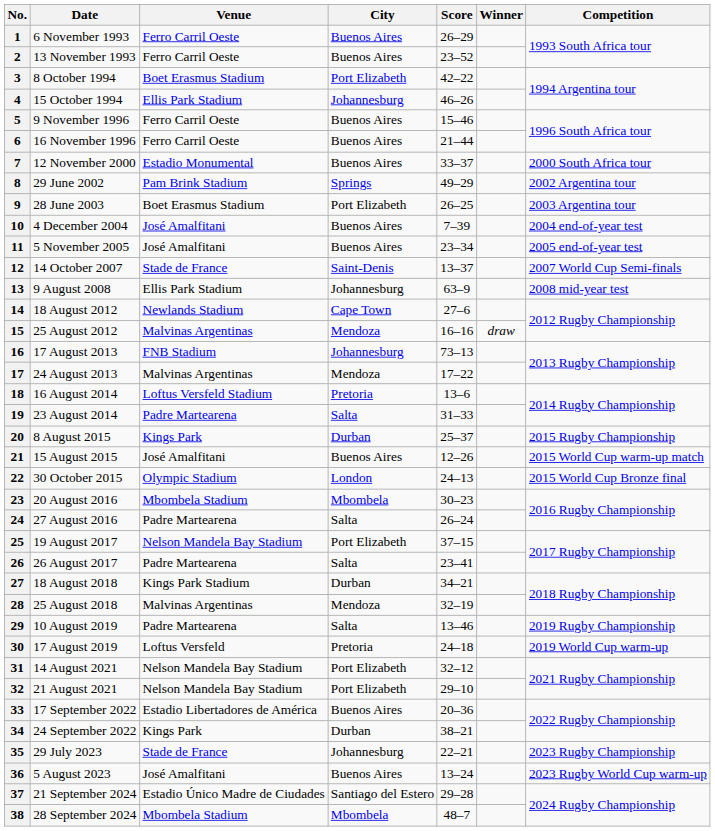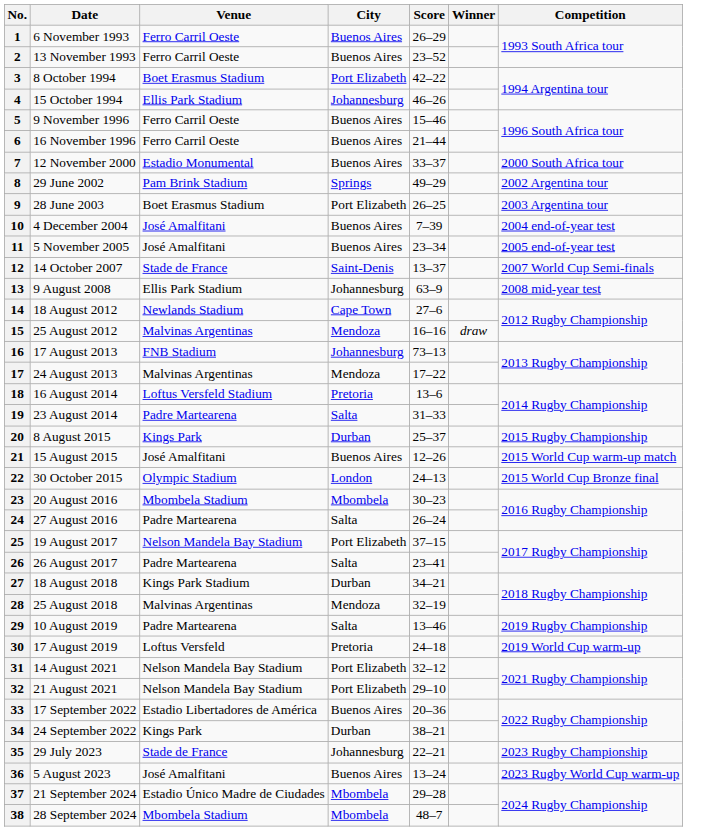 <table class="wikitable sortable">
 <tr>
 <th>No.</th>
 <th>Date</th>
 <th>Venue</th>
 <th>City</th>
 <th>Score</th>
 <th>Winner</th>
 <th>Competition</th>
 </tr>
 <tr>
 <th>1</th>
 <td>6 November 1993</td>
 <td><a href='#'>Ferro Carril Oeste</a></td>
 <td><a href='#'>Buenos Aires</a></td>
 <td align="center">26–29</td>
 <td></td>
 <td rowspan=2><a href='#'>1993 South Africa tour</a></td>
 </tr>
 <tr>
 <th>2</th>
 <td>13 November 1993</td>
 <td>Ferro Carril Oeste</td>
 <td>Buenos Aires</td>
 <td align="center">23–52</td>
 <td></td>
 </tr>
 <tr>
 <th>3</th>
 <td>8 October 1994</td>
 <td><a href='#'>Boet Erasmus Stadium</a></td>
 <td><a href='#'>Port Elizabeth</a></td>
 <td align="center">42–22</td>
 <td></td>
 <td rowspan=2><a href='#'>1994 Argentina tour</a></td>
 </tr>
 <tr>
 <th>4</th>
 <td>15 October 1994</td>
 <td><a href='#'>Ellis Park Stadium</a></td>
 <td><a href='#'>Johannesburg</a></td>
 <td align="center">46–26</td>
 <td></td>
 </tr>
 <tr>
 <th>5</th>
 <td>9 November 1996</td>
 <td>Ferro Carril Oeste</td>
 <td>Buenos Aires</td>
 <td align="center">15–46</td>
 <td></td>
 <td rowspan=2><a href='#'>1996 South Africa tour</a></td>
 </tr>
 <tr>
 <th>6</th>
 <td>16 November 1996</td>
 <td>Ferro Carril Oeste</td>
 <td>Buenos Aires</td>
 <td align="center">21–44</td>
 <td></td>
 </tr>
 <tr>
 <th>7</th>
 <td>12 November 2000</td>
 <td><a href='#'>Estadio Monumental</a></td>
 <td>Buenos Aires</td>
 <td align="center">33–37</td>
 <td></td>
 <td><a href='#'>2000 South Africa tour</a></td>
 </tr>
 <tr>
 <th>8</th>
 <td>29 June 2002</td>
 <td><a href='#'>Pam Brink Stadium</a></td>
 <td><a href='#'>Springs</a></td>
 <td align="center">49–29</td>
 <td></td>
 <td><a href='#'>2002 Argentina tour</a></td>
 </tr>
 <tr>
 <th>9</th>
 <td>28 June 2003</td>
 <td>Boet Erasmus Stadium</td>
 <td>Port Elizabeth</td>
 <td align="center">26–25</td>
 <td></td>
 <td><a href='#'>2003 Argentina tour</a></td>
 </tr>
 <tr>
 <th>10</th>
 <td>4 December 2004</td>
 <td><a href='#'>José Amalfitani</a></td>
 <td>Buenos Aires</td>
 <td align="center">7–39</td>
 <td></td>
 <td><a href='#'>2004 end-of-year test</a></td>
 </tr>
 <tr>
 <th>11</th>
 <td>5 November 2005</td>
 <td>José Amalfitani</td>
 <td>Buenos Aires</td>
 <td align="center">23–34</td>
 <td></td>
 <td><a href='#'>2005 end-of-year test</a></td>
 </tr>
 <tr>
 <th>12</th>
 <td>14 October 2007</td>
 <td><a href='#'>Stade de France</a></td>
 <td><a href='#'>Saint-Denis</a> </td>
 <td align="center">13–37</td>
 <td></td>
 <td><a href='#'>2007 World Cup Semi-finals</a></td>
 </tr>
 <tr>
 <th>13</th>
 <td>9 August 2008</td>
 <td>Ellis Park Stadium</td>
 <td>Johannesburg</td>
 <td align="center">63–9</td>
 <td></td>
 <td><a href='#'>2008 mid-year test</a></td>
 </tr>
 <tr>
 <th>14</th>
 <td>18 August 2012</td>
 <td><a href='#'>Newlands Stadium</a></td>
 <td><a href='#'>Cape Town</a></td>
 <td align="center">27–6</td>
 <td></td>
 <td rowspan=2><a href='#'>2012 Rugby Championship</a></td>
 </tr>
 <tr>
 <th>15</th>
 <td>25 August 2012</td>
 <td><a href='#'>Malvinas Argentinas</a></td>
 <td><a href='#'>Mendoza</a></td>
 <td align="center">16–16</td>
 <td align="center"><em>draw</em></td>
 </tr>
 <tr>
 <th>16</th>
 <td>17 August 2013</td>
 <td><a href='#'>FNB Stadium</a></td>
 <td><a href='#'>Johannesburg</a></td>
 <td align="center">73–13</td>
 <td></td>
 <td rowspan=2><a href='#'>2013 Rugby Championship</a></td>
 </tr>
 <tr>
 <th>17</th>
 <td>24 August 2013</td>
 <td>Malvinas Argentinas</td>
 <td>Mendoza</td>
 <td align="center">17–22</td>
 <td></td>
 </tr>
 <tr>
 <th>18</th>
 <td>16 August 2014</td>
 <td><a href='#'>Loftus Versfeld Stadium</a></td>
 <td><a href='#'>Pretoria</a></td>
 <td align="center">13–6</td>
 <td></td>
 <td rowspan=2><a href='#'>2014 Rugby Championship</a></td>
 </tr>
 <tr>
 <th>19</th>
 <td>23 August 2014</td>
 <td><a href='#'>Padre Martearena</a></td>
 <td><a href='#'>Salta</a></td>
 <td align="center">31–33</td>
 <td></td>
 </tr>
 <tr>
 <th>20</th>
 <td>8 August 2015</td>
 <td><a href='#'>Kings Park</a></td>
 <td><a href='#'>Durban</a></td>
 <td align="center">25–37</td>
 <td></td>
 <td><a href='#'>2015 Rugby Championship</a></td>
 </tr>
 <tr>
 <th>21</th>
 <td>15 August 2015</td>
 <td>José Amalfitani</td>
 <td>Buenos Aires</td>
 <td align="center">12–26</td>
 <td></td>
 <td><a href='#'>2015 World Cup warm-up match</a></td>
 </tr>
 <tr>
 <th>22</th>
 <td>30 October 2015</td>
 <td><a href='#'>Olympic Stadium</a></td>
 <td><a href='#'>London</a> </td>
 <td align="center">24–13</td>
 <td></td>
 <td><a href='#'>2015 World Cup Bronze final</a></td>
 </tr>
 <tr>
 <th>23</th>
 <td>20 August 2016</td>
 <td><a href='#'>Mbombela Stadium</a></td>
 <td><a href='#'>Mbombela</a></td>
 <td align="center">30–23</td>
 <td></td>
 <td rowspan=2><a href='#'>2016 Rugby Championship</a></td>
 </tr>
 <tr>
 <th>24</th>
 <td>27 August 2016</td>
 <td>Padre Martearena</td>
 <td>Salta</td>
 <td align="center">26–24</td>
 <td></td>
 </tr>
 <tr>
 <th>25</th>
 <td>19 August 2017</td>
 <td><a href='#'>Nelson Mandela Bay Stadium</a></td>
 <td>Port Elizabeth</td>
 <td align="center">37–15</td>
 <td></td>
 <td rowspan=2><a href='#'>2017 Rugby Championship</a></td>
 </tr>
 <tr>
 <th>26</th>
 <td>26 August 2017</td>
 <td>Padre Martearena</td>
 <td>Salta</td>
 <td align="center">23–41</td>
 <td></td>
 </tr>
 <tr>
 <th>27</th>
 <td>18 August 2018</td>
 <td>Kings Park Stadium</td>
 <td>Durban</td>
 <td align="center">34–21</td>
 <td></td>
 <td rowspan=2><a href='#'>2018 Rugby Championship</a></td>
 </tr>
 <tr>
 <th>28</th>
 <td>25 August 2018</td>
 <td>Malvinas Argentinas</td>
 <td>Mendoza</td>
 <td align="center">32–19</td>
 <td></td>
 </tr>
 <tr>
 <th>29</th>
 <td>10 August 2019</td>
 <td>Padre Martearena</td>
 <td>Salta</td>
 <td align="center">13–46</td>
 <td></td>
 <td><a href='#'>2019 Rugby Championship</a></td>
 </tr>
 <tr>
 <th>30</th>
 <td>17 August 2019</td>
 <td>Loftus Versfeld</td>
 <td>Pretoria</td>
 <td align="center">24–18</td>
 <td></td>
 <td><a href='#'>2019 World Cup warm-up</a></td>
 </tr>
 <tr>
 <th>31</th>
 <td>14 August 2021</td>
 <td>Nelson Mandela Bay Stadium</td>
 <td>Port Elizabeth</td>
 <td align="center">32–12</td>
 <td></td>
 <td rowspan=2><a href='#'>2021 Rugby Championship</a></td>
 </tr>
 <tr>
 <th>32</th>
 <td>21 August 2021</td>
 <td>Nelson Mandela Bay Stadium</td>
 <td>Port Elizabeth</td>
 <td align="center">29–10</td>
 <td></td>
 </tr>
 <tr>
 <th>33</th>
 <td>17 September 2022</td>
 <td>Estadio Libertadores de América</td>
 <td>Buenos Aires</td>
 <td align="center">20–36</td>
 <td></td>
 <td rowspan=2><a href='#'>2022 Rugby Championship</a></td>
 </tr>
 <tr>
 <th>34</th>
 <td>24 September 2022</td>
 <td>Kings Park</td>
 <td>Durban</td>
 <td align="center">38–21</td>
 <td></td>
 </tr>
 <tr>
 <th>35</th>
 <td>29 July 2023</td>
 <td><a href='#'>Stade de France</a></td>
 <td>Johannesburg</td>
 <td align="center">22–21</td>
 <td></td>
 <td><a href='#'>2023 Rugby Championship</a></td>
 </tr>
 <tr>
 <th>36</th>
 <td>5 August 2023</td>
 <td>José Amalfitani</td>
 <td>Buenos Aires</td>
 <td align="center">13–24</td>
 <td></td>
 <td><a href='#'>2023 Rugby World Cup warm-up</a></td>
 </tr>
 <tr>
 <th>37</th>
 <td>21 September 2024</td>
 <td>Estadio Único Madre de Ciudades</td>
-<td>Santiago del Estero</td>
+<td><a href='#'>Mbombela</a></td>
 <td align="center">29–28</td>
 <td></td>
 <td rowspan=2><a href='#'>2024 Rugby Championship</a></td>
 </tr>
 <tr>
 <th>38</th>
 <td>28 September 2024</td>
 <td><a href='#'>Mbombela Stadium</a></td>
 <td><a href='#'>Mbombela</a></td>
 <td align="center">48–7</td>
 <td></td>
 </tr>
 </table>
